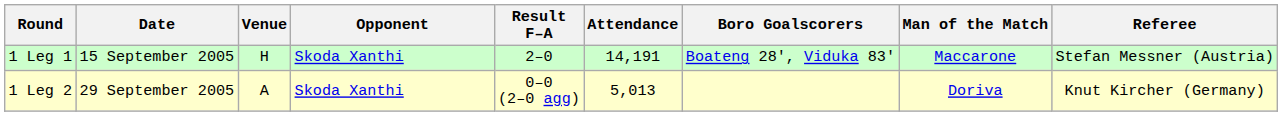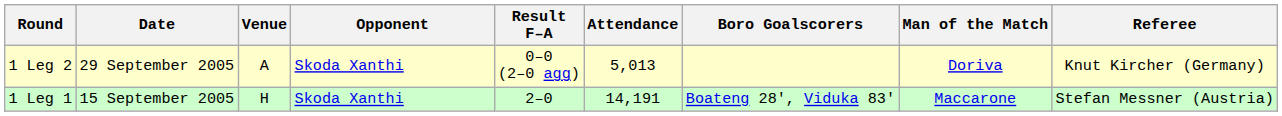 <table class="wikitable" style="text-align:center; font-size:smaller;">
 <tr>
 <th>Round</th>
 <th>Date</th>
 <th>Venue</th>
 <th style="width:140px;">Opponent</th>
 <th>Result<br>F–A</th>
 <th>Attendance</th>
 <th>Boro Goalscorers</th>
 <th>Man of the Match</th>
 <th>Referee</th>
 </tr>
+<tr style="background:#ffc;">
+<td>1 Leg 2</td>
+<td>29 September 2005</td>
+<td>A</td>
+<td align=left> <a href='#'>Skoda Xanthi</a></td>
+<td>0–0<br>(2–0 <a href='#'>agg</a>)</td>
+<td>5,013</td>
+<td></td>
+<td><a href='#'>Doriva</a></td>
+<td>Knut Kircher (Germany)</td>
+</tr>
 <tr style="background:#cfc;">
 <td>1 Leg 1</td>
 <td>15 September 2005</td>
 <td>H</td>
 <td align=left> <a href='#'>Skoda Xanthi</a></td>
 <td>2–0</td>
 <td>14,191</td>
 <td><a href='#'>Boateng</a> 28', <a href='#'>Viduka</a> 83'</td>
 <td><a href='#'>Maccarone</a></td>
 <td>Stefan Messner (Austria)</td>
 </tr>
-<tr style="background:#ffc;">
-<td>1 Leg 2</td>
-<td>29 September 2005</td>
-<td>A</td>
-<td align=left> <a href='#'>Skoda Xanthi</a></td>
-<td>0–0<br>(2–0 <a href='#'>agg</a>)</td>
-<td>5,013</td>
-<td></td>
-<td><a href='#'>Doriva</a></td>
-<td>Knut Kircher (Germany)</td>
-</tr>
 </table>
